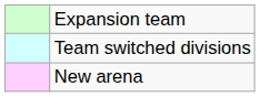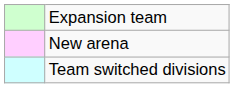 <table class="wikitable">
 <tr>
 <td style="background:#CFFFCF; width:2em"></td>
 <td>Expansion team</td>
 </tr>
 <tr>
+<td style="background:#FFCFFF; width:2em"></td>
+<td>New arena</td>
+</tr>
+<tr>
 <td style="background:#CFFFFF; width:2em"></td>
 <td>Team switched divisions</td>
 </tr>
-<tr>
-<td style="background:#FFCFFF; width:2em"></td>
-<td>New arena</td>
-</tr>
 </table>
